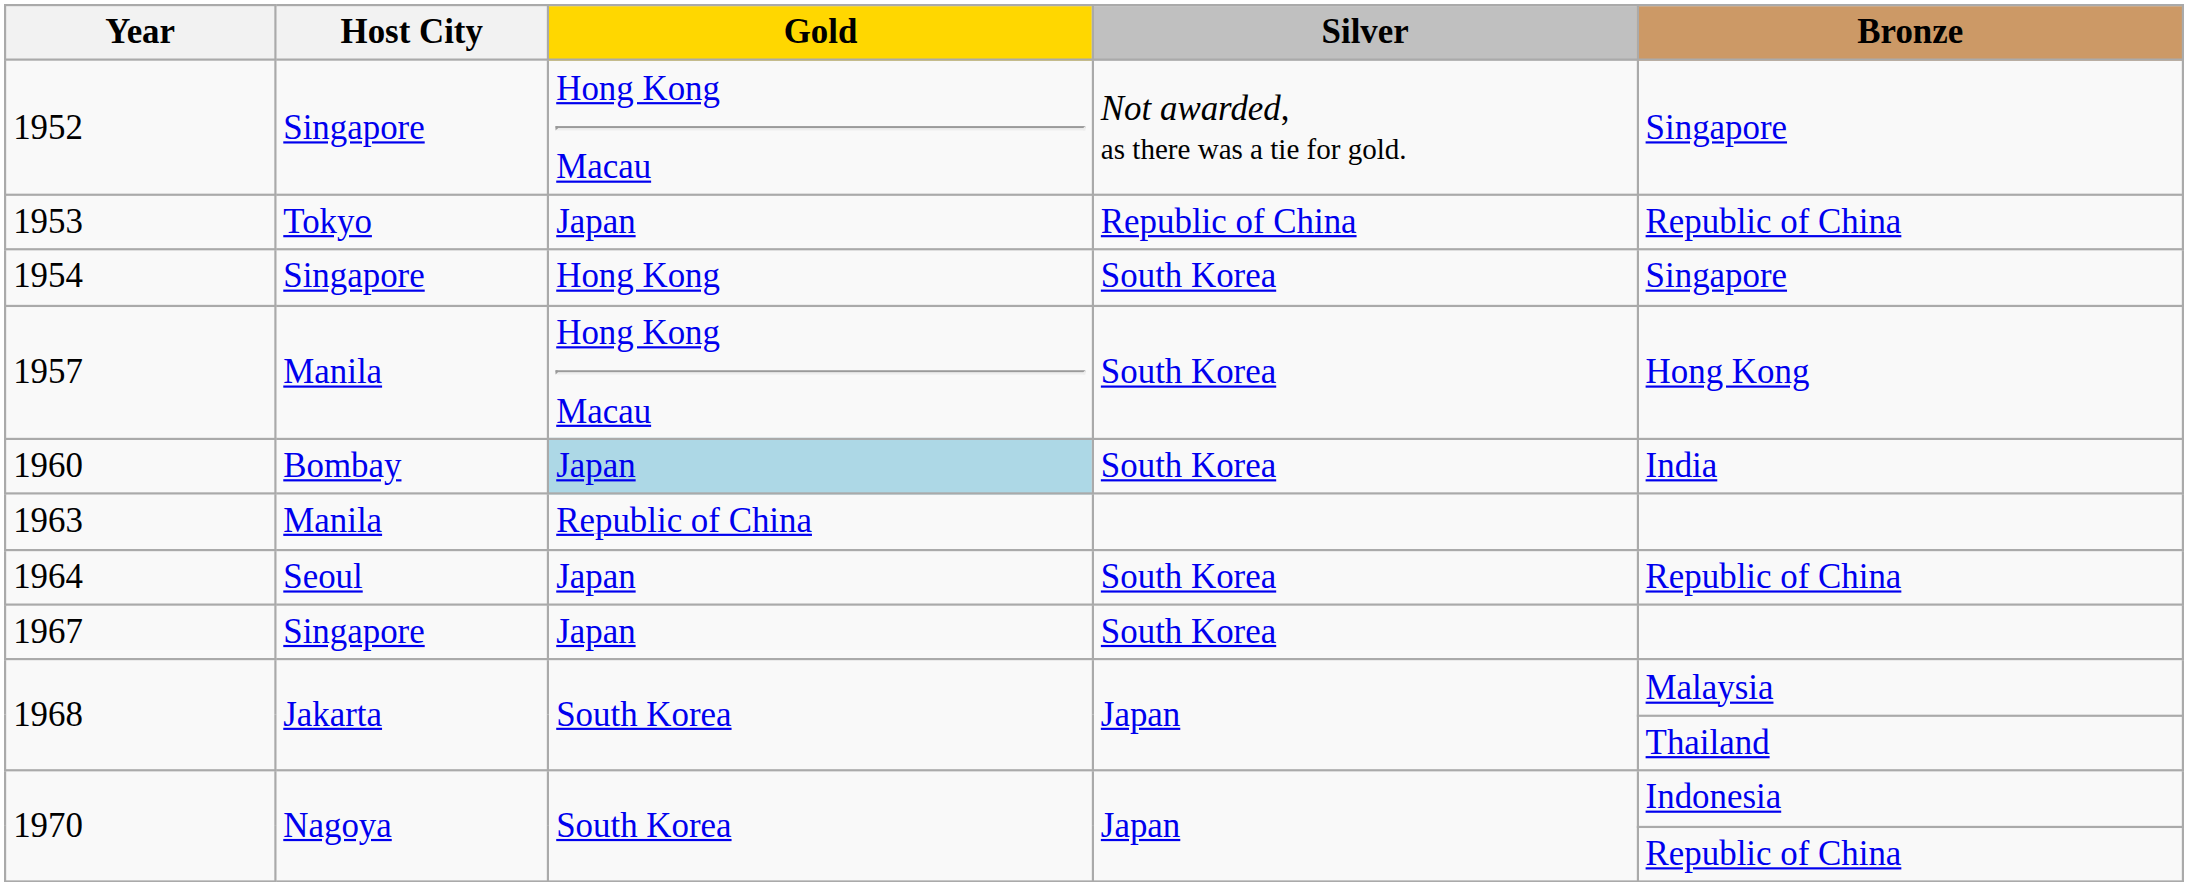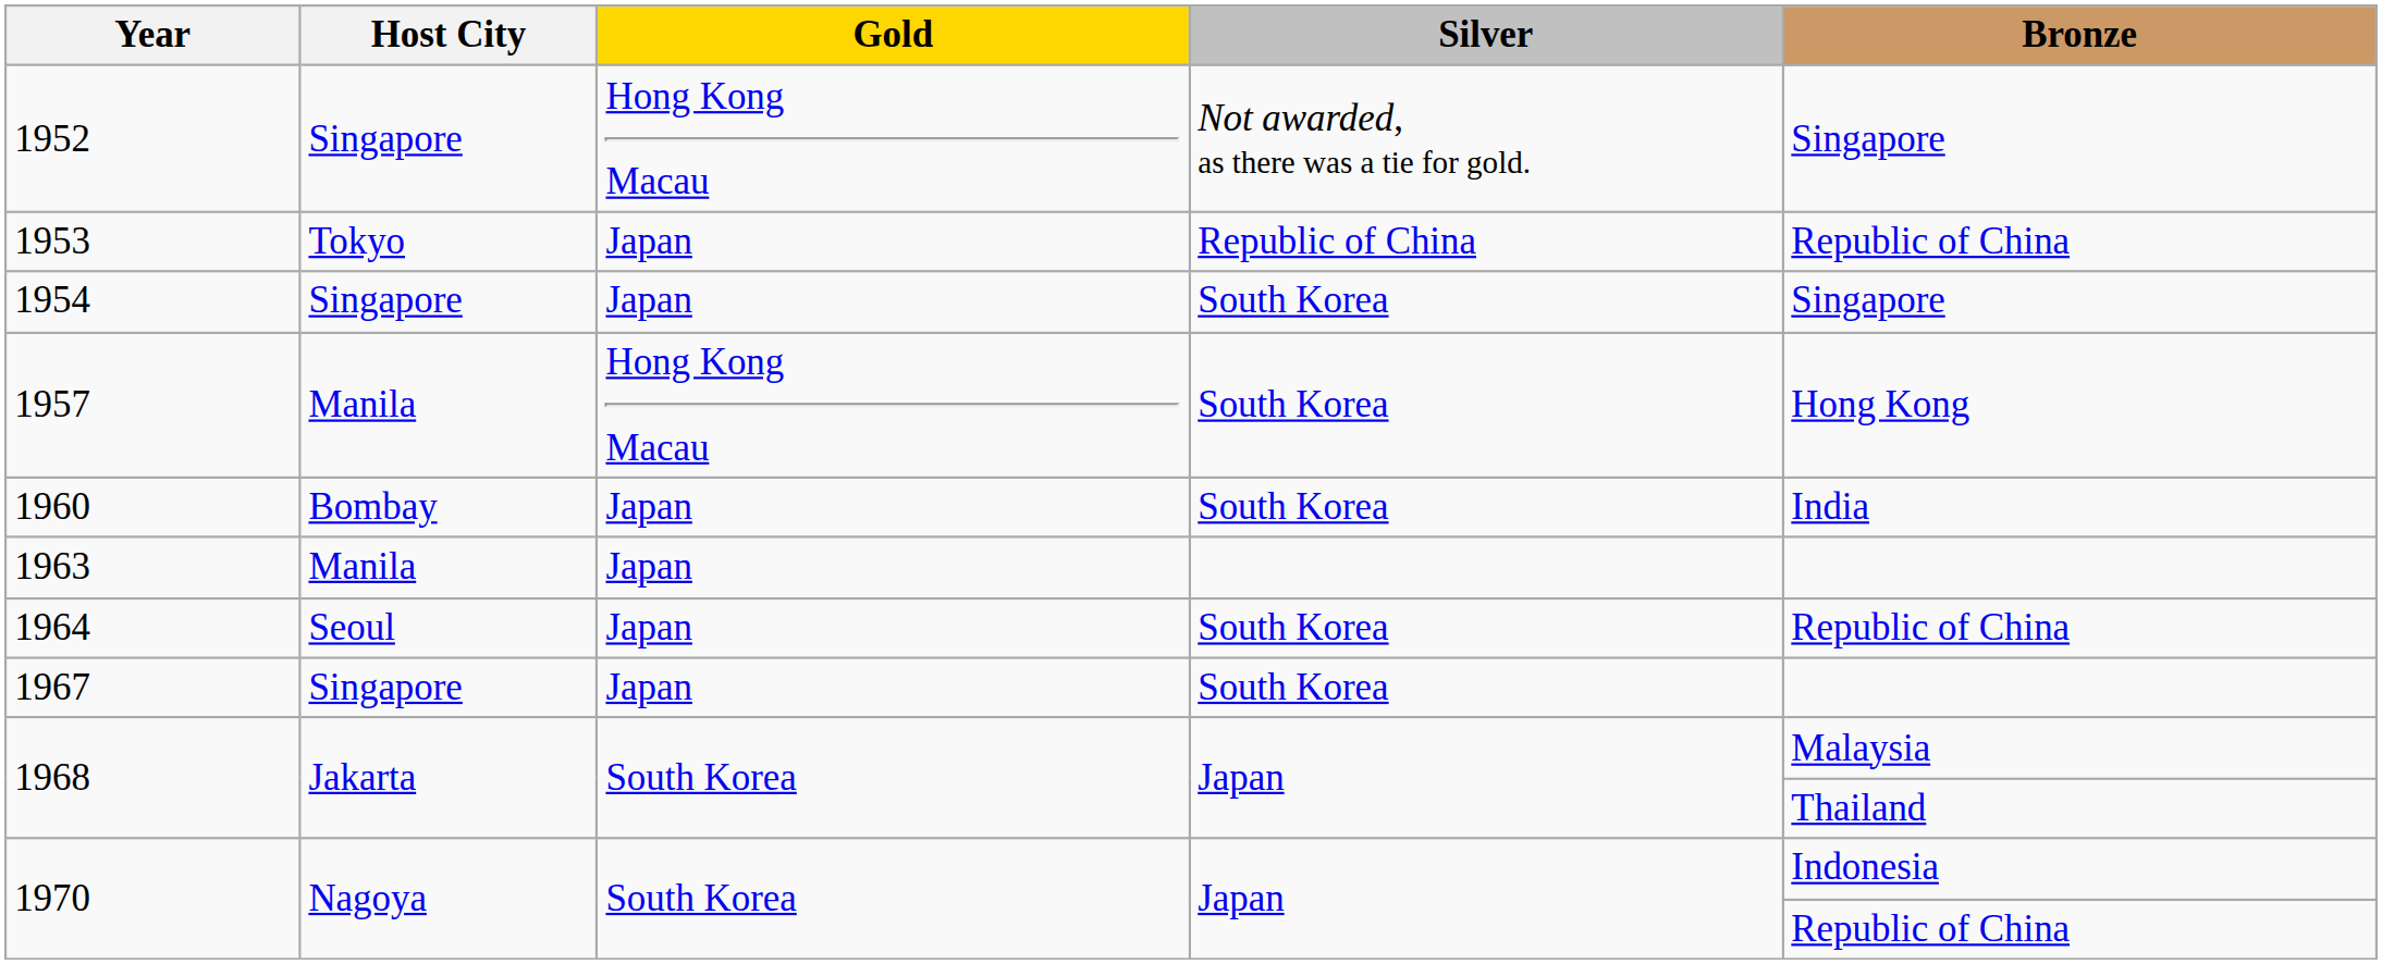 <table class="wikitable" style="text-align:left; width:1000px;">
 <tr>
 <th width="120">Year</th>
 <th width="120">Host City</th>
 <th width="250" style="background-color: gold">Gold</th>
 <th width="250" style="background-color: silver">Silver</th>
 <th width="250" style="background-color: #cc9966">Bronze</th>
 </tr>
 <tr>
 <td>1952</td>
 <td><a href='#'>Singapore</a></td>
 <td> <a href='#'>Hong Kong</a><hr> <a href='#'>Macau</a></td>
 <td><em>Not awarded</em>,<br><small>as there was a tie for gold.</small></td>
 <td> <a href='#'>Singapore</a></td>
 </tr>
 <tr>
 <td>1953</td>
 <td><a href='#'>Tokyo</a></td>
 <td> <a href='#'>Japan</a></td>
 <td> <a href='#'>Republic of China</a></td>
 <td> <a href='#'>Republic of China</a></td>
 </tr>
 <tr>
 <td>1954</td>
 <td><a href='#'>Singapore</a></td>
-<td> <a href='#'>Hong Kong</a></td>
+<td> <a href='#'>Japan</a></td>
 <td> <a href='#'>South Korea</a></td>
 <td> <a href='#'>Singapore</a></td>
 </tr>
 <tr>
 <td>1957</td>
 <td><a href='#'>Manila</a></td>
 <td> <a href='#'>Hong Kong</a><hr> <a href='#'>Macau</a></td>
 <td> <a href='#'>South Korea</a></td>
 <td> <a href='#'>Hong Kong</a></td>
 </tr>
 <tr>
 <td>1960</td>
 <td><a href='#'>Bombay</a></td>
-<td style="background: lightblue;"> <a href='#'>Japan</a></td>
+<td> <a href='#'>Japan</a></td>
 <td> <a href='#'>South Korea</a></td>
 <td> <a href='#'>India</a></td>
 </tr>
 <tr>
 <td>1963</td>
 <td><a href='#'>Manila</a></td>
-<td> <a href='#'>Republic of China</a></td>
+<td> <a href='#'>Japan</a></td>
 <td></td>
 <td></td>
 </tr>
 <tr>
 <td>1964</td>
 <td><a href='#'>Seoul</a></td>
 <td> <a href='#'>Japan</a></td>
 <td> <a href='#'>South Korea</a></td>
 <td> <a href='#'>Republic of China</a></td>
 </tr>
 <tr>
 <td>1967</td>
 <td><a href='#'>Singapore</a></td>
 <td> <a href='#'>Japan</a></td>
 <td> <a href='#'>South Korea</a></td>
 <td></td>
 </tr>
 <tr>
 <td rowspan=2>1968</td>
 <td rowspan=2><a href='#'>Jakarta</a></td>
 <td rowspan=2> <a href='#'>South Korea</a></td>
 <td rowspan=2> <a href='#'>Japan</a></td>
 <td> <a href='#'>Malaysia</a></td>
 </tr>
 <tr>
 <td> <a href='#'>Thailand</a></td>
 </tr>
 <tr>
 <td rowspan=2>1970</td>
 <td rowspan=2><a href='#'>Nagoya</a></td>
 <td rowspan=2> <a href='#'>South Korea</a></td>
 <td rowspan=2> <a href='#'>Japan</a></td>
 <td> <a href='#'>Indonesia</a></td>
 </tr>
 <tr>
 <td> <a href='#'>Republic of China</a></td>
 </tr>
 </table>
